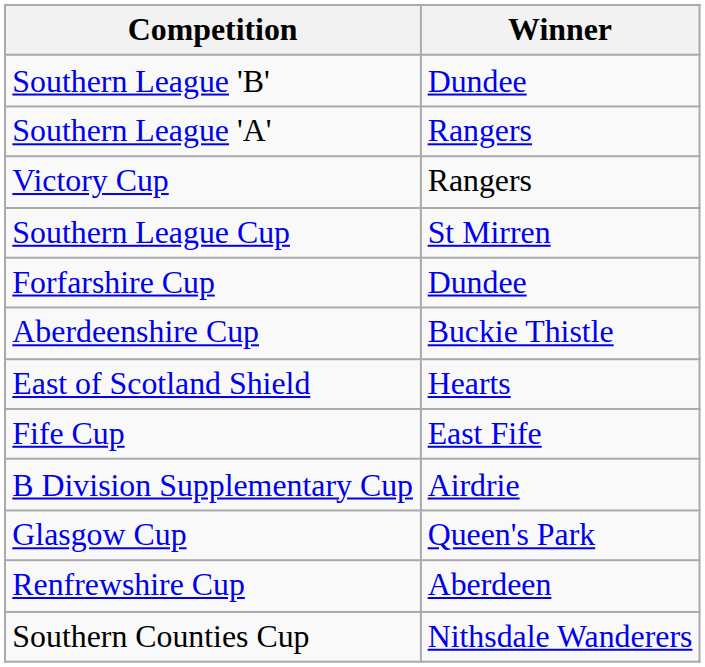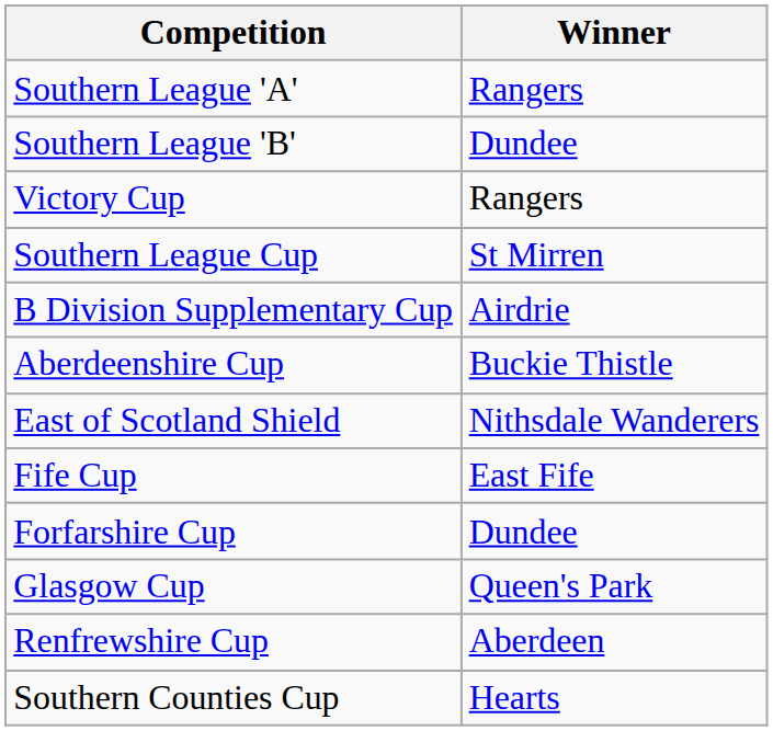 <table class="wikitable">
 <tr>
 <th>Competition</th>
 <th>Winner</th>
 </tr>
 <tr>
+<td><a href='#'>Southern League</a> 'A'</td>
+<td><a href='#'>Rangers</a></td>
+</tr>
+<tr>
 <td><a href='#'>Southern League</a> 'B'</td>
 <td><a href='#'>Dundee</a></td>
-</tr>
-<tr>
-<td><a href='#'>Southern League</a> 'A'</td>
-<td><a href='#'>Rangers</a></td>
 </tr>
 <tr>
 <td><a href='#'>Victory Cup</a></td>
 <td>Rangers</td>
 </tr>
 <tr>
 <td><a href='#'>Southern League Cup</a></td>
 <td><a href='#'>St Mirren</a></td>
 </tr>
 <tr>
-<td><a href='#'>Forfarshire Cup</a></td>
-<td><a href='#'>Dundee</a></td>
+<td><a href='#'>B Division Supplementary Cup</a></td>
+<td><a href='#'>Airdrie</a></td>
 </tr>
 <tr>
 <td><a href='#'>Aberdeenshire Cup</a></td>
 <td><a href='#'>Buckie Thistle</a></td>
 </tr>
 <tr>
 <td><a href='#'>East of Scotland Shield</a></td>
-<td><a href='#'>Hearts</a></td>
+<td><a href='#'>Nithsdale Wanderers</a></td>
 </tr>
 <tr>
 <td><a href='#'>Fife Cup</a></td>
 <td><a href='#'>East Fife</a></td>
 </tr>
 <tr>
-<td><a href='#'>B Division Supplementary Cup</a></td>
-<td><a href='#'>Airdrie</a></td>
+<td><a href='#'>Forfarshire Cup</a></td>
+<td><a href='#'>Dundee</a></td>
 </tr>
 <tr>
 <td><a href='#'>Glasgow Cup</a></td>
 <td><a href='#'>Queen's Park</a></td>
 </tr>
 <tr>
 <td><a href='#'>Renfrewshire Cup</a></td>
 <td><a href='#'>Aberdeen</a></td>
 </tr>
 <tr>
 <td>Southern Counties Cup</td>
-<td><a href='#'>Nithsdale Wanderers</a></td>
+<td><a href='#'>Hearts</a></td>
 </tr>
 </table>
